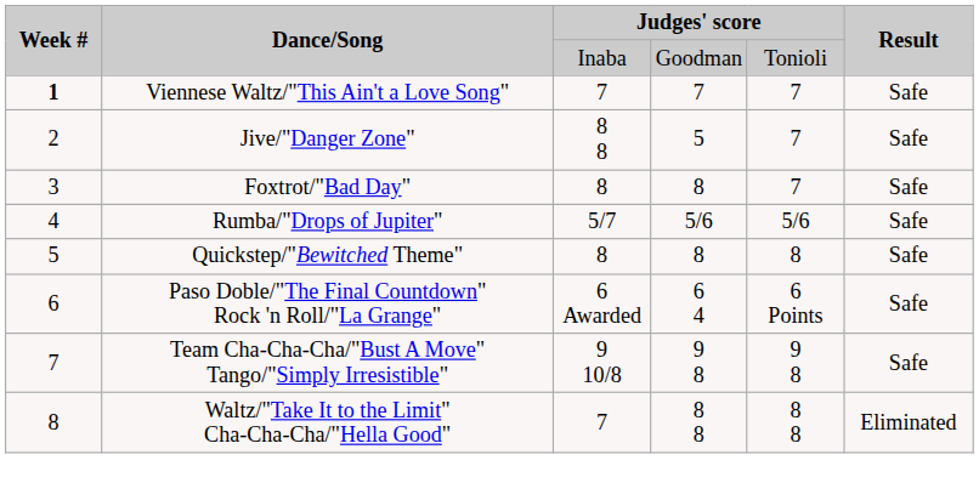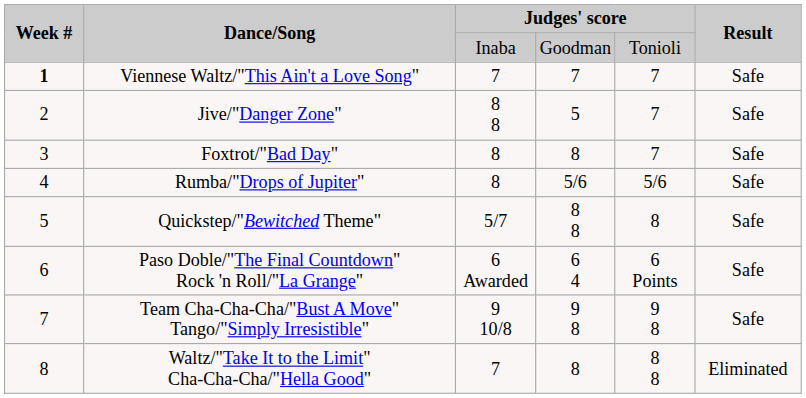 <table class="wikitable">
 <tr style="text-align:center; text-align:center; background:#ccc;">
 <td rowspan="2"><strong>Week #</strong></td>
 <td rowspan="2"><strong>Dance/Song</strong></td>
 <td colspan="3"><strong>Judges' score</strong></td>
 <td rowspan="2"><strong>Result</strong></td>
 </tr>
 <tr style="text-align:center; background:#ccc;">
 <td style="width:10%; ">Inaba</td>
 <td style="width:10%; ">Goodman</td>
 <td style="width:10%; ">Tonioli</td>
 </tr>
 <tr style="text-align:center; background:#faf6f6;">
 <td><strong>1</strong></td>
 <td>Viennese Waltz/"<a href='#'>This Ain't a Love Song</a>"</td>
 <td>7</td>
 <td>7</td>
 <td>7</td>
 <td>Safe</td>
 </tr>
 <tr style="text-align:center; background:#faf6f6;">
 <td>2</td>
 <td>Jive/"<a href='#'>Danger Zone</a>"</td>
 <td>8<br>8</td>
 <td>5</td>
 <td>7</td>
 <td>Safe</td>
 </tr>
 <tr>
 <td style="text-align:center; background:#faf6f6;">3</td>
 <td style="text-align:center; background:#faf6f6;">Foxtrot/"<a href='#'>Bad Day</a>"</td>
 <td style="text-align:center; background:#faf6f6;">8</td>
 <td style="text-align:center; background:#faf6f6;">8</td>
 <td style="text-align:center; background:#faf6f6;">7</td>
 <td style="text-align:center; background:#faf6f6;">Safe</td>
 </tr>
 <tr style="text-align:center; background:#faf6f6;">
 <td>4</td>
 <td>Rumba/"<a href='#'>Drops of Jupiter</a>"</td>
-<td>5/7</td>
+<td>8</td>
 <td>5/6</td>
 <td>5/6</td>
 <td>Safe</td>
 </tr>
 <tr style="text-align:center; background:#faf6f6;">
 <td>5</td>
 <td>Quickstep/"<em><a href='#'>Bewitched</a></em> Theme"</td>
-<td>8</td>
-<td>8</td>
+<td>5/7</td>
+<td>8<br>8</td>
 <td>8</td>
 <td>Safe</td>
 </tr>
 <tr>
 <td style="text-align:center; background:#faf6f6;">6</td>
 <td style="text-align:center; background:#faf6f6;">Paso Doble/"<a href='#'>The Final Countdown</a>"<br>Rock 'n Roll/"<a href='#'>La Grange</a>"</td>
 <td style="text-align:center; background:#faf6f6;">6<br>Awarded</td>
 <td style="text-align:center; background:#faf6f6;">6<br>4</td>
 <td style="text-align:center; background:#faf6f6;">6<br>Points</td>
 <td style="text-align:center; background:#faf6f6;">Safe</td>
 </tr>
 <tr>
 <td style="text-align:center; background:#faf6f6;">7</td>
 <td style="text-align:center; background:#faf6f6;">Team Cha-Cha-Cha/"<a href='#'>Bust A Move</a>"<br>Tango/"<a href='#'>Simply Irresistible</a>"</td>
 <td style="text-align:center; background:#faf6f6;">9<br>10/8</td>
 <td style="text-align:center; background:#faf6f6;">9<br>8</td>
 <td style="text-align:center; background:#faf6f6;">9<br>8</td>
 <td style="text-align:center; background:#faf6f6;">Safe</td>
 </tr>
 <tr style="text-align:center; background:#faf6f6;">
 <td>8</td>
 <td>Waltz/"<a href='#'>Take It to the Limit</a>"<br>Cha-Cha-Cha/"<a href='#'>Hella Good</a>"</td>
 <td>7</td>
-<td>8<br>8</td>
+<td>8</td>
 <td>8<br>8</td>
 <td>Eliminated</td>
 </tr>
 </table>
